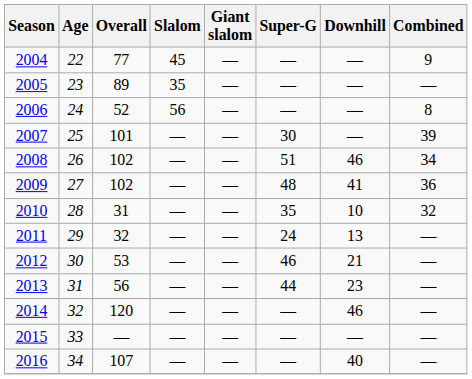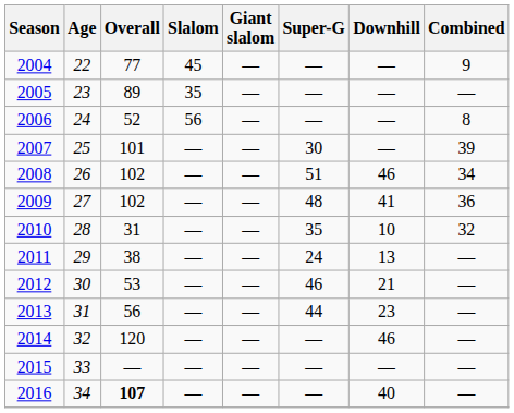 <table class=wikitable style="text-align:center">
 <tr>
 <th>Season</th>
 <th>Age</th>
 <th>Overall</th>
 <th>Slalom</th>
 <th>Giant<br>slalom</th>
 <th>Super-G</th>
 <th>Downhill</th>
 <th>Combined</th>
 </tr>
 <tr>
 <td><a href='#'>2004</a></td>
 <td><em>22</em></td>
 <td>77</td>
 <td>45</td>
 <td>—</td>
 <td>—</td>
 <td>—</td>
 <td>9</td>
 </tr>
 <tr>
 <td><a href='#'>2005</a></td>
 <td><em>23</em></td>
 <td>89</td>
 <td>35</td>
 <td>—</td>
 <td>—</td>
 <td>—</td>
 <td>—</td>
 </tr>
 <tr>
 <td><a href='#'>2006</a></td>
 <td><em>24</em></td>
 <td>52</td>
 <td>56</td>
 <td>—</td>
 <td>—</td>
 <td>—</td>
 <td>8</td>
 </tr>
 <tr>
 <td><a href='#'>2007</a></td>
 <td><em>25</em></td>
 <td>101</td>
 <td>—</td>
 <td>—</td>
 <td>30</td>
 <td>—</td>
 <td>39</td>
 </tr>
 <tr>
 <td><a href='#'>2008</a></td>
 <td><em>26</em></td>
 <td>102</td>
 <td>—</td>
 <td>—</td>
 <td>51</td>
 <td>46</td>
 <td>34</td>
 </tr>
 <tr>
 <td><a href='#'>2009</a></td>
 <td><em>27</em></td>
 <td>102</td>
 <td>—</td>
 <td>—</td>
 <td>48</td>
 <td>41</td>
 <td>36</td>
 </tr>
 <tr>
 <td><a href='#'>2010</a></td>
 <td><em>28</em></td>
 <td>31</td>
 <td>—</td>
 <td>—</td>
 <td>35</td>
 <td>10</td>
 <td>32</td>
 </tr>
 <tr>
 <td><a href='#'>2011</a></td>
 <td><em>29</em></td>
-<td>32</td>
+<td>38</td>
 <td>—</td>
 <td>—</td>
 <td>24</td>
 <td>13</td>
 <td>—</td>
 </tr>
 <tr>
 <td><a href='#'>2012</a></td>
 <td><em>30</em></td>
 <td>53</td>
 <td>—</td>
 <td>—</td>
 <td>46</td>
 <td>21</td>
 <td>—</td>
 </tr>
 <tr>
 <td><a href='#'>2013</a></td>
 <td><em>31</em></td>
 <td>56</td>
 <td>—</td>
 <td>—</td>
 <td>44</td>
 <td>23</td>
 <td>—</td>
 </tr>
 <tr>
 <td><a href='#'>2014</a></td>
 <td><em>32</em></td>
 <td>120</td>
 <td>—</td>
 <td>—</td>
 <td>—</td>
 <td>46</td>
 <td>—</td>
 </tr>
 <tr>
 <td><a href='#'>2015</a></td>
 <td><em>33</em></td>
 <td>—</td>
 <td>—</td>
 <td>—</td>
 <td>—</td>
 <td>—</td>
 <td>—</td>
 </tr>
 <tr>
 <td><a href='#'>2016</a></td>
 <td><em>34</em></td>
-<td>107</td>
+<td><strong>107</strong></td>
 <td>—</td>
 <td>—</td>
 <td>—</td>
 <td>40</td>
 <td>—</td>
 </tr>
 <tr>
 </tr>
 </table>
